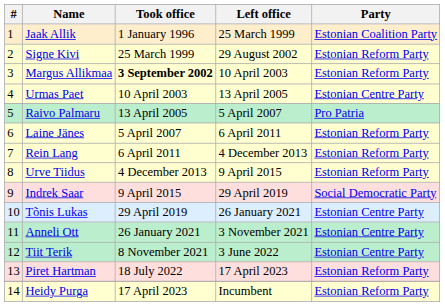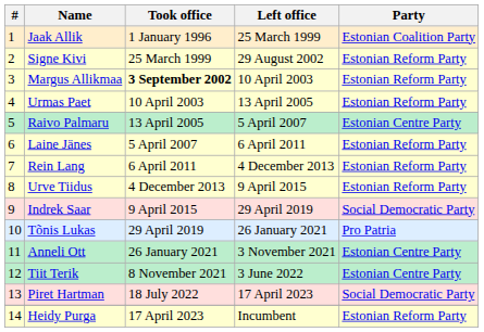 <table class="wikitable">
 <tr>
 <th>#</th>
 <th>Name</th>
 <th>Took office</th>
 <th>Left office</th>
 <th>Party</th>
 </tr>
 <tr style="background:#FFEECC">
 <td>1</td>
 <td><a href='#'>Jaak Allik</a></td>
 <td>1 January 1996</td>
 <td>25 March 1999</td>
 <td><a href='#'>Estonian Coalition Party</a></td>
 </tr>
 <tr style="background:#FFFFD0">
 <td>2</td>
 <td><a href='#'>Signe Kivi</a></td>
 <td>25 March 1999</td>
 <td>29 August 2002</td>
 <td><a href='#'>Estonian Reform Party</a></td>
 </tr>
 <tr style="background:#FFFFD0">
 <td>3</td>
 <td><a href='#'>Margus Allikmaa</a></td>
 <td><strong>3 September 2002</strong></td>
 <td>10 April 2003</td>
 <td><a href='#'>Estonian Reform Party</a></td>
 </tr>
 <tr style="background:#FFFFD0">
 <td>4</td>
 <td><a href='#'>Urmas Paet</a></td>
 <td>10 April 2003</td>
 <td>13 April 2005</td>
-<td><a href='#'>Estonian Centre Party</a></td>
+<td><a href='#'>Estonian Reform Party</a></td>
 </tr>
 <tr style="background:#BBEECC">
 <td>5</td>
 <td><a href='#'>Raivo Palmaru</a></td>
 <td>13 April 2005</td>
 <td>5 April 2007</td>
-<td><a href='#'>Pro Patria</a></td>
+<td><a href='#'>Estonian Centre Party</a></td>
 </tr>
 <tr style="background:#FFFFD0">
 <td>6</td>
 <td><a href='#'>Laine Jänes</a></td>
 <td>5 April 2007</td>
 <td>6 April 2011</td>
 <td><a href='#'>Estonian Reform Party</a></td>
 </tr>
 <tr style="background:#FFFFD0">
 <td>7</td>
 <td><a href='#'>Rein Lang</a></td>
 <td>6 April 2011</td>
 <td>4 December 2013</td>
 <td><a href='#'>Estonian Reform Party</a></td>
 </tr>
 <tr style="background:#FFFFD0">
 <td>8</td>
 <td><a href='#'>Urve Tiidus</a></td>
 <td>4 December 2013</td>
 <td>9 April 2015</td>
 <td><a href='#'>Estonian Reform Party</a></td>
 </tr>
 <tr style="background:#FFDFDD">
 <td>9</td>
 <td><a href='#'>Indrek Saar</a></td>
 <td>9 April 2015</td>
 <td>29 April 2019</td>
 <td><a href='#'>Social Democratic Party</a></td>
 </tr>
 <tr style="background:#DDEEFF">
 <td>10</td>
 <td><a href='#'>Tõnis Lukas</a></td>
 <td>29 April 2019</td>
 <td>26 January 2021</td>
-<td><a href='#'>Estonian Centre Party</a></td>
+<td><a href='#'>Pro Patria</a></td>
 </tr>
 <tr style="background:#BBEECC">
 <td>11</td>
 <td><a href='#'>Anneli Ott</a></td>
 <td>26 January 2021</td>
 <td>3 November 2021</td>
 <td><a href='#'>Estonian Centre Party</a></td>
 </tr>
 <tr style="background:#BBEECC">
 <td>12</td>
 <td><a href='#'>Tiit Terik</a></td>
 <td>8 November 2021</td>
 <td>3 June 2022</td>
 <td><a href='#'>Estonian Centre Party</a></td>
 </tr>
 <tr style="background:#FFDFDD">
 <td>13</td>
 <td><a href='#'>Piret Hartman</a></td>
 <td>18 July 2022</td>
 <td>17 April 2023</td>
-<td><a href='#'>Estonian Reform Party</a></td>
+<td><a href='#'>Social Democratic Party</a></td>
 </tr>
 <tr>
 </tr>
 <tr style="background:#FFFFD0">
 <td>14</td>
 <td><a href='#'>Heidy Purga</a></td>
 <td>17 April 2023</td>
 <td>Incumbent</td>
 <td><a href='#'>Estonian Reform Party</a></td>
 </tr>
 </table>
